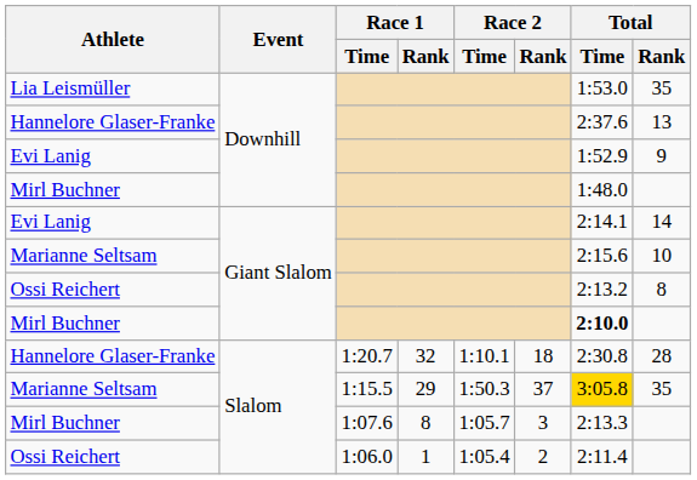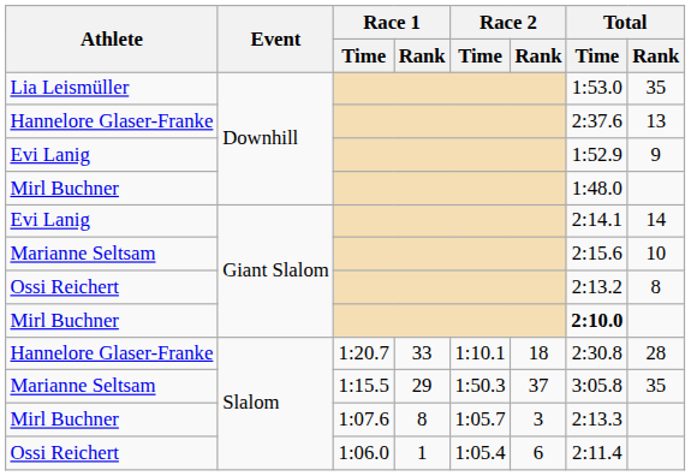 <table class="wikitable" style="font-size:90%">
 <tr>
 <th rowspan="2">Athlete</th>
 <th rowspan="2">Event</th>
 <th colspan="2">Race 1</th>
 <th colspan="2">Race 2</th>
 <th colspan="2">Total</th>
 </tr>
 <tr>
 <th>Time</th>
 <th>Rank</th>
 <th>Time</th>
 <th>Rank</th>
 <th>Time</th>
 <th>Rank</th>
 </tr>
 <tr>
 <td><a href='#'>Lia Leismüller</a></td>
 <td rowspan="4">Downhill</td>
 <td colspan="4" bgcolor="wheat"></td>
 <td align="center">1:53.0</td>
 <td align="center">35</td>
 </tr>
 <tr>
 <td><a href='#'>Hannelore Glaser-Franke</a></td>
 <td colspan="4" bgcolor="wheat"></td>
 <td align="center">2:37.6</td>
 <td align="center">13</td>
 </tr>
 <tr>
 <td><a href='#'>Evi Lanig</a></td>
 <td colspan="4" bgcolor="wheat"></td>
 <td align="center">1:52.9</td>
 <td align="center">9</td>
 </tr>
 <tr>
 <td><a href='#'>Mirl Buchner</a></td>
 <td colspan="4" bgcolor="wheat"></td>
 <td align="center">1:48.0</td>
 <td align="center"></td>
 </tr>
 <tr>
 <td><a href='#'>Evi Lanig</a></td>
 <td rowspan="4">Giant Slalom</td>
 <td colspan="4" bgcolor="wheat"></td>
 <td align="center">2:14.1</td>
 <td align="center">14</td>
 </tr>
 <tr>
 <td><a href='#'>Marianne Seltsam</a></td>
 <td colspan="4" bgcolor="wheat"></td>
 <td align="center">2:15.6</td>
 <td align="center">10</td>
 </tr>
 <tr>
 <td><a href='#'>Ossi Reichert</a></td>
 <td colspan="4" bgcolor="wheat"></td>
 <td align="center">2:13.2</td>
 <td align="center">8</td>
 </tr>
 <tr>
 <td><a href='#'>Mirl Buchner</a></td>
 <td colspan="4" bgcolor="wheat"></td>
 <td align="center"><strong>2:10.0</strong></td>
 <td align="center"></td>
 </tr>
 <tr>
 <td><a href='#'>Hannelore Glaser-Franke</a></td>
 <td rowspan="4">Slalom</td>
 <td align="center">1:20.7</td>
-<td align="center">32</td>
+<td align="center">33</td>
 <td align="center">1:10.1</td>
 <td align="center">18</td>
 <td align="center">2:30.8</td>
 <td align="center">28</td>
 </tr>
 <tr>
 <td><a href='#'>Marianne Seltsam</a></td>
 <td align="center">1:15.5</td>
 <td align="center">29</td>
 <td align="center">1:50.3</td>
 <td align="center">37</td>
-<td align="center" style="background: gold;">3:05.8</td>
+<td align="center">3:05.8</td>
 <td align="center">35</td>
 </tr>
 <tr>
 <td><a href='#'>Mirl Buchner</a></td>
 <td align="center">1:07.6</td>
 <td align="center">8</td>
 <td align="center">1:05.7</td>
 <td align="center">3</td>
 <td align="center">2:13.3</td>
 <td align="center"></td>
 </tr>
 <tr>
 <td><a href='#'>Ossi Reichert</a></td>
 <td align="center">1:06.0</td>
 <td align="center">1</td>
 <td align="center">1:05.4</td>
-<td align="center">2</td>
+<td align="center">6</td>
 <td align="center">2:11.4</td>
 <td align="center"></td>
 </tr>
 </table>
